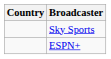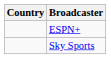 <table class="wikitable">
 <tr>
 <th align=center>Country</th>
 <th align=center>Broadcaster</th>
 </tr>
 <tr>
 <td></td>
-<td><a href='#'>Sky Sports</a></td>
+<td><a href='#'>ESPN+</a></td>
 </tr>
 <tr>
 <td></td>
-<td><a href='#'>ESPN+</a></td>
+<td><a href='#'>Sky Sports</a></td>
 </tr>
 </table>
